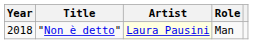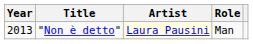 <table class="wikitable sortable">
 <tr>
 <th>Year</th>
 <th>Title</th>
 <th>Artist</th>
 <th>Role</th>
 <th class="unsortable"></th>
 </tr>
 <tr>
-<td>2018</td>
+<td>2013</td>
 <td>"<a href='#'>Non è detto</a>"</td>
 <td style="background: lightyellow;"><a href='#'>Laura Pausini</a></td>
 <td>Man</td>
 <td></td>
 </tr>
 </table>
